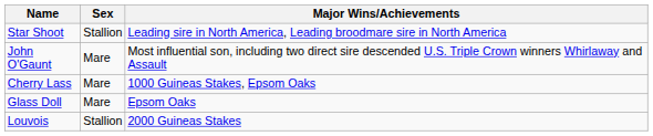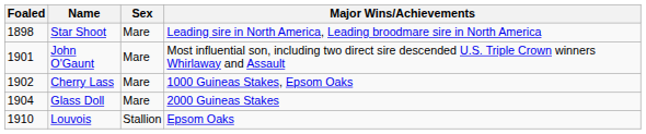 <table class="wikitable">
 <tr>
+<th>Foaled</th>
 <th>Name</th>
 <th>Sex</th>
 <th>Major Wins/Achievements</th>
 </tr>
 <tr>
+<td>1898</td>
 <td><a href='#'>Star Shoot</a></td>
-<td>Stallion</td>
+<td>Mare</td>
 <td><a href='#'>Leading sire in North America</a>, <a href='#'>Leading broodmare sire in North America</a></td>
 </tr>
 <tr>
+<td>1901</td>
 <td><a href='#'>John O'Gaunt</a></td>
 <td>Mare</td>
 <td>Most influential son, including two direct sire descended <a href='#'>U.S. Triple Crown</a> winners <a href='#'>Whirlaway</a> and <a href='#'>Assault</a></td>
 </tr>
 <tr>
+<td>1902</td>
 <td><a href='#'>Cherry Lass</a></td>
 <td>Mare</td>
 <td><a href='#'>1000 Guineas Stakes</a>, <a href='#'>Epsom Oaks</a></td>
 </tr>
 <tr>
+<td>1904</td>
 <td><a href='#'>Glass Doll</a></td>
 <td>Mare</td>
+<td><a href='#'>2000 Guineas Stakes</a></td>
+</tr>
+<tr>
+<td>1910</td>
+<td><a href='#'>Louvois</a></td>
+<td>Stallion</td>
 <td><a href='#'>Epsom Oaks</a></td>
 </tr>
-<tr>
-<td><a href='#'>Louvois</a></td>
-<td>Stallion</td>
-<td><a href='#'>2000 Guineas Stakes</a></td>
-</tr>
 </table>
